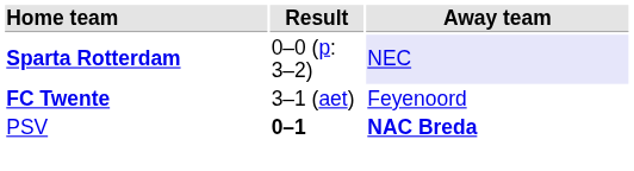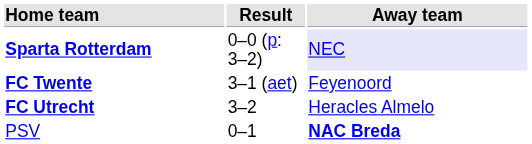 <table>
 <tr bgcolor="#E4E4E4">
 <th style="border-bottom:1px solid #AAAAAA" width="200" align="left">Home team</th>
 <th style="border-bottom:1px solid #AAAAAA" width="70" align="center">Result</th>
 <th style="border-bottom:1px solid #AAAAAA" width="200">Away team</th>
 </tr>
 <tr>
 <td><strong><a href='#'>Sparta Rotterdam</a></strong></td>
 <td>0–0 (<a href='#'>p</a>: 3–2)</td>
 <td style="background: lavender;"><a href='#'>NEC</a></td>
 </tr>
 <tr>
 <td><strong><a href='#'>FC Twente</a></strong></td>
 <td>3–1 (<a href='#'>aet</a>)</td>
 <td><a href='#'>Feyenoord</a></td>
 </tr>
 <tr>
+<td><strong><a href='#'>FC Utrecht</a></strong></td>
+<td>3–2</td>
+<td><a href='#'>Heracles Almelo</a></td>
+</tr>
+<tr>
 <td><a href='#'>PSV</a></td>
-<td><strong>0–1</strong></td>
+<td>0–1</td>
 <td><strong><a href='#'>NAC Breda</a></strong></td>
 </tr>
 </table>
